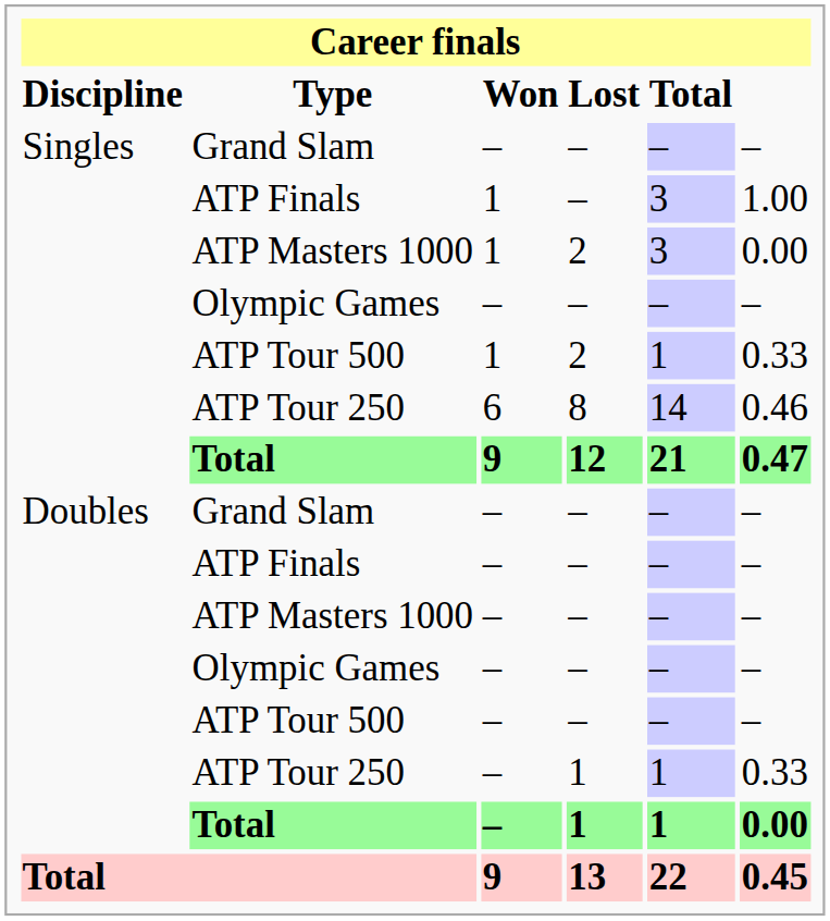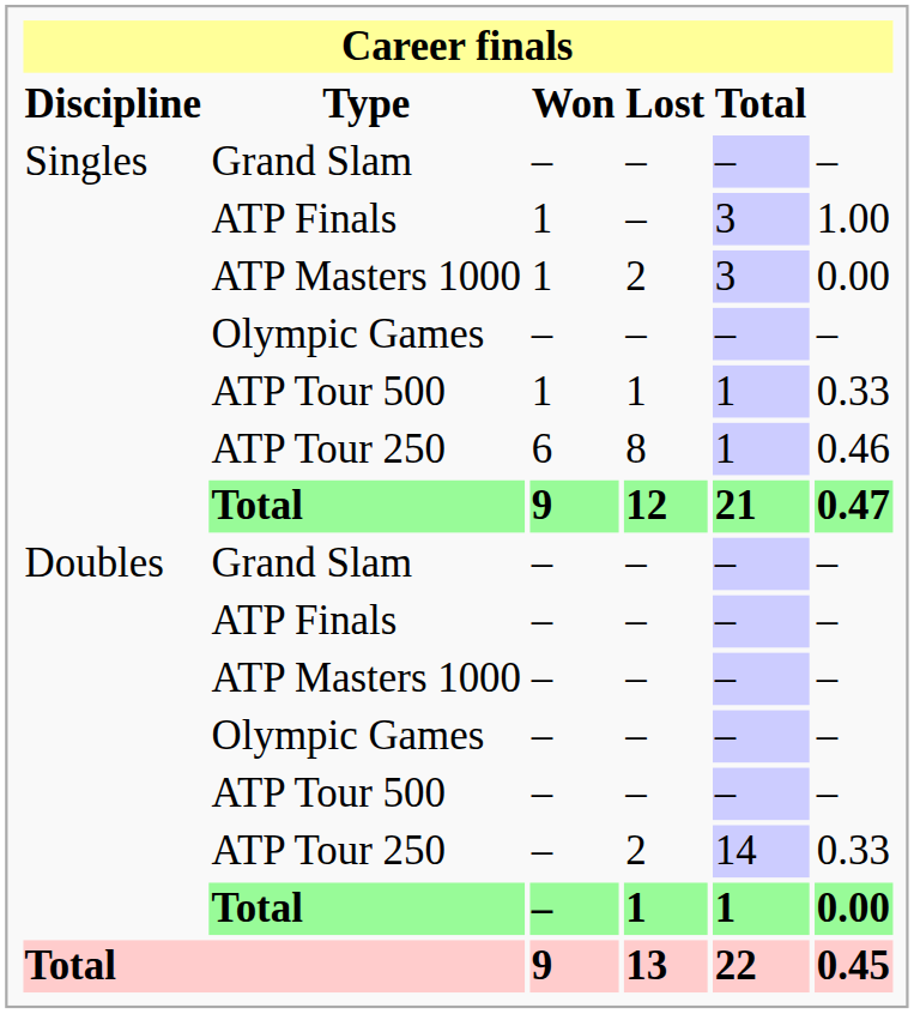 <table class="infobox vcard vevent nowrap">
 <tr style="background:#ff9;">
 <th colspan=6>Career finals</th>
 </tr>
 <tr>
 <th>Discipline</th>
 <th>Type</th>
 <th>Won</th>
 <th>Lost</th>
 <th>Total</th>
 <th></th>
 </tr>
 <tr>
 <td rowspan=7>Singles</td>
 <td>Grand Slam</td>
 <td>–</td>
 <td>–</td>
 <td style="background:#ccf;">–</td>
 <td>–</td>
 </tr>
 <tr>
 <td>ATP Finals</td>
 <td>1</td>
 <td>–</td>
 <td style="background:#ccf;">3</td>
 <td>1.00</td>
 </tr>
 <tr>
 <td>ATP Masters 1000</td>
 <td>1</td>
 <td>2</td>
 <td style="background:#ccf;">3</td>
 <td>0.00</td>
 </tr>
 <tr>
 <td>Olympic Games</td>
 <td>–</td>
 <td>–</td>
 <td style="background:#ccf;">–</td>
 <td>–</td>
 </tr>
 <tr>
 <td>ATP Tour 500</td>
 <td>1</td>
-<td>2</td>
+<td>1</td>
 <td style="background:#ccf;">1</td>
 <td>0.33</td>
 </tr>
 <tr>
 <td>ATP Tour 250</td>
 <td>6</td>
 <td>8</td>
-<td style="background:#ccf;">14</td>
+<td style="background:#ccf;">1</td>
 <td>0.46</td>
 </tr>
 <tr style="background:#98fb98;">
 <td><strong>Total</strong></td>
 <td><strong>9</strong></td>
 <td><strong>12</strong></td>
 <td><strong>21</strong></td>
 <td><strong>0.47</strong></td>
 </tr>
 <tr>
 <td rowspan=7>Doubles</td>
 <td>Grand Slam</td>
 <td>–</td>
 <td>–</td>
 <td style="background:#ccf;">–</td>
 <td>–</td>
 </tr>
 <tr>
 <td>ATP Finals</td>
 <td>–</td>
 <td>–</td>
 <td style="background:#ccf;">–</td>
 <td>–</td>
 </tr>
 <tr>
 <td>ATP Masters 1000</td>
 <td>–</td>
 <td>–</td>
 <td style="background:#ccf;">–</td>
 <td>–</td>
 </tr>
 <tr>
 <td>Olympic Games</td>
 <td>–</td>
 <td>–</td>
 <td style="background:#ccf;">–</td>
 <td>–</td>
 </tr>
 <tr>
 <td>ATP Tour 500</td>
 <td>–</td>
 <td>–</td>
 <td style="background:#ccf;">–</td>
 <td>–</td>
 </tr>
 <tr>
 <td>ATP Tour 250</td>
 <td>–</td>
-<td>1</td>
-<td style="background:#ccf;">1</td>
+<td>2</td>
+<td style="background:#ccf;">14</td>
 <td>0.33</td>
 </tr>
 <tr style="background:#98fb98;">
 <td><strong>Total</strong></td>
 <td><strong>–</strong></td>
 <td><strong>1</strong></td>
 <td><strong>1</strong></td>
 <td><strong>0.00</strong></td>
 </tr>
 <tr style="background:#fcc;">
 <td colspan=2><strong>Total</strong></td>
 <td><strong>9</strong></td>
 <td><strong>13</strong></td>
 <td><strong>22</strong></td>
 <td><strong>0.45</strong></td>
 </tr>
 </table>
